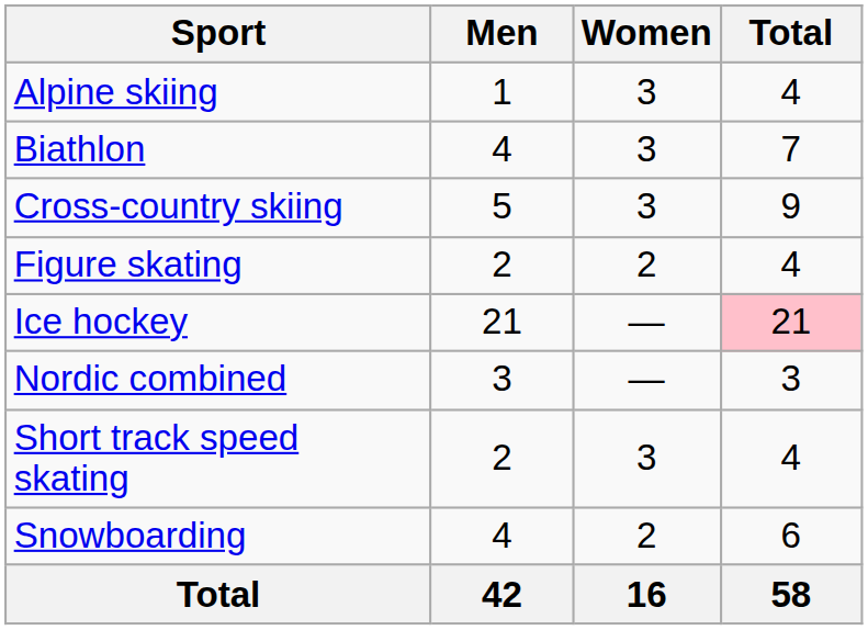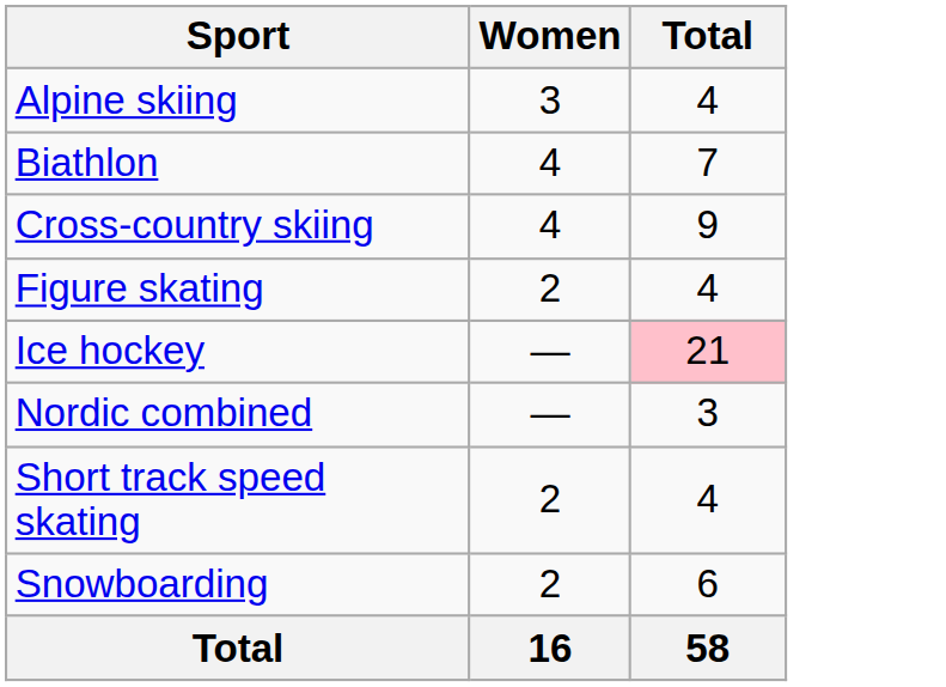 <table class="wikitable sortable" style="text-align:center;">
 <tr>
 <th width=180>Sport</th>
-<th width=55>Men</th>
 <th width=55>Women</th>
 <th width=55>Total</th>
 </tr>
 <tr>
 <td align=left><a href='#'>Alpine skiing</a></td>
-<td>1</td>
 <td>3</td>
 <td>4</td>
 </tr>
 <tr>
 <td align=left><a href='#'>Biathlon</a></td>
 <td>4</td>
-<td>3</td>
 <td>7</td>
 </tr>
 <tr>
 <td align=left><a href='#'>Cross-country skiing</a></td>
-<td>5</td>
-<td>3</td>
+<td>4</td>
 <td>9</td>
 </tr>
 <tr>
 <td align=left><a href='#'>Figure skating</a></td>
 <td>2</td>
-<td>2</td>
 <td>4</td>
 </tr>
 <tr>
 <td align=left><a href='#'>Ice hockey</a></td>
-<td>21</td>
 <td>—</td>
 <td style="background: pink;">21</td>
 </tr>
 <tr>
 <td align=left><a href='#'>Nordic combined</a></td>
-<td>3</td>
 <td>—</td>
 <td>3</td>
 </tr>
 <tr>
 <td align=left><a href='#'>Short track speed skating</a></td>
 <td>2</td>
-<td>3</td>
 <td>4</td>
 </tr>
 <tr>
 <td align=left><a href='#'>Snowboarding</a></td>
-<td>4</td>
 <td>2</td>
 <td>6</td>
 </tr>
 <tr>
 <th>Total</th>
-<th>42</th>
 <th>16</th>
 <th>58</th>
 </tr>
 </table>
